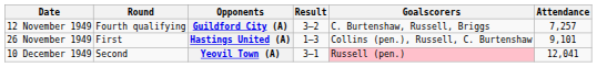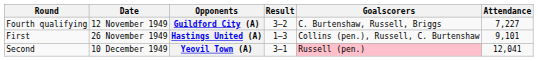 <table class="wikitable plainrowheaders sortable">
 <tr>
+<th scope=col>Round</th>
 <th scope=col>Date</th>
-<th scope=col>Round</th>
 <th scope=col>Opponents</th>
 <th scope=col>Result</th>
 <th scope=col class=unsortable>Goalscorers</th>
 <th scope=col>Attendance</th>
 </tr>
 <tr>
+<td>Fourth qualifying</td>
 <td>12 November 1949</td>
-<td>Fourth qualifying</td>
 <th scope=row><a href='#'>Guildford City</a> (A)</th>
 <td align=center>3–2</td>
 <td>C. Burtenshaw, Russell, Briggs</td>
-<td align=center>7,257</td>
+<td align=center>7,227</td>
 </tr>
 <tr>
+<td>First</td>
 <td>26 November 1949</td>
-<td>First</td>
 <th scope=row><a href='#'>Hastings United</a> (A)</th>
 <td align=center>1–3</td>
 <td>Collins (pen.), Russell, C. Burtenshaw</td>
 <td align=center>9,101</td>
 </tr>
 <tr>
+<td>Second</td>
 <td>10 December 1949</td>
-<td>Second</td>
 <th scope=row><a href='#'>Yeovil Town</a> (A)</th>
 <td align=center>3–1</td>
 <td style="background: pink;">Russell (pen.)</td>
 <td align=center>12,041</td>
 </tr>
 </table>
